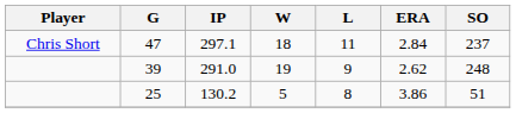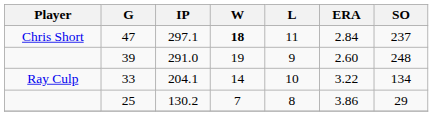 <table class="wikitable sortable">
 <tr>
 <th bgcolor="#DDDDFF" width="16%">Player</th>
 <th bgcolor="#DDDDFF" width="9%">G</th>
 <th bgcolor="#DDDDFF" width="9%">IP</th>
 <th bgcolor="#DDDDFF" width="9%">W</th>
 <th bgcolor="#DDDDFF" width="9%">L</th>
 <th bgcolor="#DDDDFF" width="9%">ERA</th>
 <th bgcolor="#DDDDFF" width="9%">SO</th>
 </tr>
 <tr align="center">
 <td><a href='#'>Chris Short</a></td>
 <td>47</td>
 <td>297.1</td>
-<td>18</td>
+<td><strong>18</strong></td>
 <td>11</td>
 <td>2.84</td>
 <td>237</td>
 </tr>
 <tr align="center">
 <td></td>
 <td>39</td>
 <td>291.0</td>
 <td>19</td>
 <td>9</td>
-<td>2.62</td>
+<td>2.60</td>
 <td>248</td>
+</tr>
+<tr align="center">
+<td><a href='#'>Ray Culp</a></td>
+<td>33</td>
+<td>204.1</td>
+<td>14</td>
+<td>10</td>
+<td>3.22</td>
+<td>134</td>
 </tr>
 <tr align="center">
 <td></td>
 <td>25</td>
 <td>130.2</td>
-<td>5</td>
+<td>7</td>
 <td>8</td>
 <td>3.86</td>
-<td>51</td>
+<td>29</td>
 </tr>
 <tr align="center">
 </tr>
 </table>
